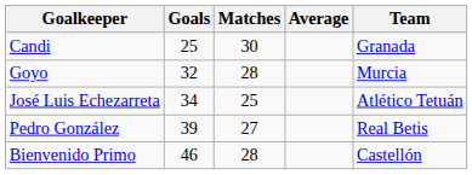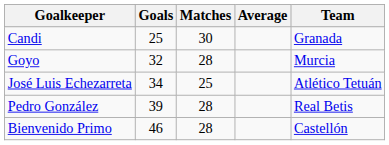 <table class="wikitable sortable" class="wikitable">
 <tr style="background:#ccc; text-align:center;">
 <th>Goalkeeper</th>
 <th>Goals</th>
 <th>Matches</th>
 <th>Average</th>
 <th>Team</th>
 </tr>
 <tr>
 <td> <a href='#'>Candi</a></td>
 <td style="text-align:center;">25</td>
 <td style="text-align:center;">30</td>
 <td style="text-align:center;"></td>
 <td><a href='#'>Granada</a></td>
 </tr>
 <tr>
 <td> <a href='#'>Goyo</a></td>
 <td style="text-align:center;">32</td>
 <td style="text-align:center;">28</td>
 <td style="text-align:center;"></td>
 <td><a href='#'>Murcia</a></td>
 </tr>
 <tr>
 <td> <a href='#'>José Luis Echezarreta</a></td>
 <td style="text-align:center;">34</td>
 <td style="text-align:center;">25</td>
 <td style="text-align:center;"></td>
 <td><a href='#'>Atlético Tetuán</a></td>
 </tr>
 <tr>
 <td> <a href='#'>Pedro González</a></td>
 <td style="text-align:center;">39</td>
-<td style="text-align:center;">27</td>
+<td style="text-align:center;">28</td>
 <td style="text-align:center;"></td>
 <td><a href='#'>Real Betis</a></td>
 </tr>
 <tr>
 <td> <a href='#'>Bienvenido Primo</a></td>
 <td style="text-align:center;">46</td>
 <td style="text-align:center;">28</td>
 <td style="text-align:center;"></td>
 <td><a href='#'>Castellón</a></td>
 </tr>
 </table>
